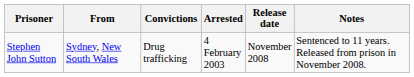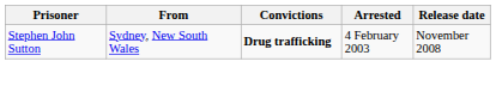 <table class="wikitable" style="width:100%;">
 <tr>
 <th style="width:15%;">Prisoner</th>
 <th style="width:20%;">From</th>
 <th style="width:15%;">Convictions</th>
 <th style="width:10%;">Arrested</th>
 <th style="width:10%;">Release date</th>
-<th style="width:30%;">Notes</th>
 </tr>
 <tr style="text-align:left;">
 <td><a href='#'>Stephen John Sutton</a></td>
 <td><a href='#'>Sydney</a>, <a href='#'>New South Wales</a></td>
-<td>Drug trafficking</td>
+<td><strong>Drug trafficking</strong></td>
 <td>4 February 2003</td>
 <td>November 2008</td>
-<td>Sentenced to 11 years. Released from prison in November 2008.</td>
 </tr>
 </table>
